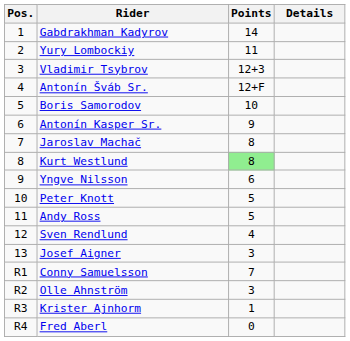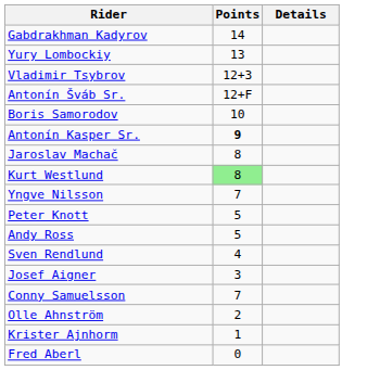 <table class=wikitable style="font-size:93%;">
 <tr>
-<th width=25px>Pos.</th>
 <th width=200px>Rider</th>
 <th width=40px>Points</th>
 <th width=70px>Details</th>
 </tr>
 <tr align=center >
-<td>1</td>
 <td align=left> <a href='#'>Gabdrakhman Kadyrov</a></td>
 <td>14</td>
 <td></td>
 </tr>
 <tr align=center >
-<td>2</td>
 <td align=left> <a href='#'>Yury Lombockiy</a></td>
-<td>11</td>
+<td>13</td>
 <td></td>
 </tr>
 <tr align=center >
-<td>3</td>
 <td align=left>  <a href='#'>Vladimir Tsybrov</a></td>
 <td>12+3</td>
 <td></td>
 </tr>
 <tr align=center >
-<td>4</td>
 <td align=left> <a href='#'>Antonín Šváb Sr.</a></td>
 <td>12+F</td>
 <td></td>
 </tr>
 <tr align=center >
-<td>5</td>
 <td align=left> <a href='#'>Boris Samorodov</a></td>
 <td>10</td>
 <td></td>
 </tr>
 <tr align=center>
-<td>6</td>
 <td align=left> <a href='#'>Antonín Kasper Sr.</a></td>
-<td>9</td>
+<td><strong>9</strong></td>
 <td></td>
 </tr>
 <tr align=center>
-<td>7</td>
 <td align=left> <a href='#'>Jaroslav Machač</a></td>
 <td>8</td>
 <td></td>
 </tr>
 <tr align=center>
-<td>8</td>
 <td align=left> <a href='#'>Kurt Westlund</a></td>
 <td style="background: lightgreen;">8</td>
 <td></td>
 </tr>
 <tr align=center>
-<td>9</td>
 <td align=left> <a href='#'>Yngve Nilsson</a></td>
-<td>6</td>
+<td>7</td>
 <td></td>
 </tr>
 <tr align=center>
-<td>10</td>
 <td align=left> <a href='#'>Peter Knott</a></td>
 <td>5</td>
 <td></td>
 </tr>
 <tr align=center>
-<td>11</td>
 <td align=left> <a href='#'>Andy Ross</a></td>
 <td>5</td>
 <td></td>
 </tr>
 <tr align=center>
-<td>12</td>
 <td align=left> <a href='#'>Sven Rendlund</a></td>
 <td>4</td>
 <td></td>
 </tr>
 <tr align=center>
-<td>13</td>
 <td align=left> <a href='#'>Josef Aigner</a></td>
 <td>3</td>
 <td></td>
 </tr>
 <tr align=center>
-<td>R1</td>
 <td align=left> <a href='#'>Conny Samuelsson</a></td>
 <td>7</td>
 <td></td>
 </tr>
 <tr align=center>
-<td>R2</td>
 <td align=left> <a href='#'>Olle Ahnström</a></td>
-<td>3</td>
+<td>2</td>
 <td></td>
 </tr>
 <tr align=center>
-<td>R3</td>
 <td align=left> <a href='#'>Krister Ajnhorm</a></td>
 <td>1</td>
 <td></td>
 </tr>
 <tr align=center>
-<td>R4</td>
 <td align=left> <a href='#'>Fred Aberl</a></td>
 <td>0</td>
 <td></td>
 </tr>
 </table>
